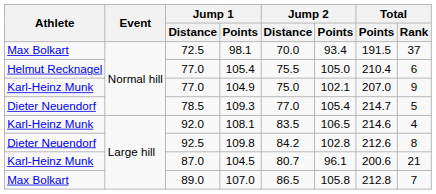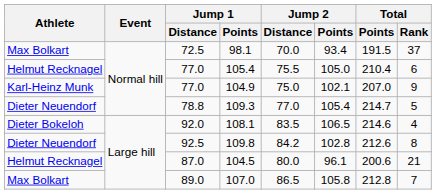 <table class="wikitable" style="font-size:90%">
 <tr>
 <th rowspan="2">Athlete</th>
 <th rowspan="2">Event</th>
 <th colspan="2">Jump 1</th>
 <th colspan="2">Jump 2</th>
 <th colspan="2">Total</th>
 </tr>
 <tr>
 <th>Distance</th>
 <th>Points</th>
 <th>Distance</th>
 <th>Points</th>
 <th>Points</th>
 <th>Rank</th>
 </tr>
 <tr>
 <td><a href='#'>Max Bolkart</a></td>
 <td rowspan="4">Normal hill</td>
 <td align="center">72.5</td>
 <td align="center">98.1</td>
 <td align="center">70.0</td>
 <td align="center">93.4</td>
 <td align="center">191.5</td>
 <td align="center">37</td>
 </tr>
 <tr>
 <td><a href='#'>Helmut Recknagel</a></td>
 <td align="center">77.0</td>
 <td align="center">105.4</td>
 <td align="center">75.5</td>
 <td align="center">105.0</td>
 <td align="center">210.4</td>
 <td align="center">6</td>
 </tr>
 <tr>
 <td><a href='#'>Karl-Heinz Munk</a></td>
 <td align="center">77.0</td>
 <td align="center">104.9</td>
 <td align="center">75.0</td>
 <td align="center">102.1</td>
 <td align="center">207.0</td>
 <td align="center">9</td>
 </tr>
 <tr>
 <td><a href='#'>Dieter Neuendorf</a></td>
-<td align="center">78.5</td>
+<td align="center">78.8</td>
 <td align="center">109.3</td>
 <td align="center">77.0</td>
 <td align="center">105.4</td>
 <td align="center">214.7</td>
 <td align="center">5</td>
 </tr>
 <tr>
-<td><a href='#'>Karl-Heinz Munk</a></td>
+<td><a href='#'>Dieter Bokeloh</a></td>
 <td rowspan="4">Large hill</td>
 <td align="center">92.0</td>
 <td align="center">108.1</td>
 <td align="center">83.5</td>
 <td align="center">106.5</td>
 <td align="center">214.6</td>
 <td align="center">4</td>
 </tr>
 <tr>
 <td><a href='#'>Dieter Neuendorf</a></td>
 <td align="center">92.5</td>
 <td align="center">109.8</td>
 <td align="center">84.2</td>
 <td align="center">102.8</td>
 <td align="center">212.6</td>
 <td align="center">8</td>
 </tr>
 <tr>
-<td><a href='#'>Karl-Heinz Munk</a></td>
+<td><a href='#'>Helmut Recknagel</a></td>
 <td align="center">87.0</td>
 <td align="center">104.5</td>
-<td align="center">80.7</td>
+<td align="center">80.0</td>
 <td align="center">96.1</td>
 <td align="center">200.6</td>
 <td align="center">21</td>
 </tr>
 <tr>
 <td><a href='#'>Max Bolkart</a></td>
 <td align="center">89.0</td>
 <td align="center">107.0</td>
 <td align="center">86.5</td>
 <td align="center">105.8</td>
 <td align="center">212.8</td>
 <td align="center">7</td>
 </tr>
 </table>
